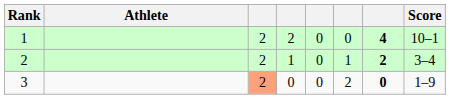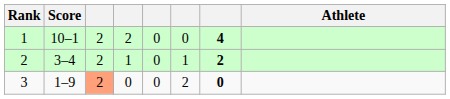 <table class="wikitable" style="text-align: center;">
 <tr>
 <th width=25>Rank</th>
-<th width=225>Athlete</th>
+<th width=40>Score</th>
 <th width=25></th>
 <th width=25></th>
 <th width=25></th>
 <th width=25></th>
 <th width=40></th>
-<th width=40>Score</th>
+<th width=225>Athlete</th>
 </tr>
 <tr bgcolor=ccffcc>
 <td>1</td>
-<td align=left></td>
+<td>10–1</td>
 <td>2</td>
 <td>2</td>
 <td>0</td>
 <td>0</td>
 <td><strong>4</strong></td>
-<td>10–1</td>
+<td align=left></td>
 </tr>
 <tr bgcolor=ccffcc>
 <td>2</td>
-<td align=left></td>
+<td>3–4</td>
 <td>2</td>
 <td>1</td>
 <td>0</td>
 <td>1</td>
 <td><strong>2</strong></td>
-<td>3–4</td>
+<td align=left></td>
 </tr>
 <tr>
 <td>3</td>
-<td align=left></td>
+<td>1–9</td>
 <td style="background: lightsalmon;">2</td>
 <td>0</td>
 <td>0</td>
 <td>2</td>
 <td><strong>0</strong></td>
-<td>1–9</td>
+<td align=left></td>
 </tr>
 </table>
